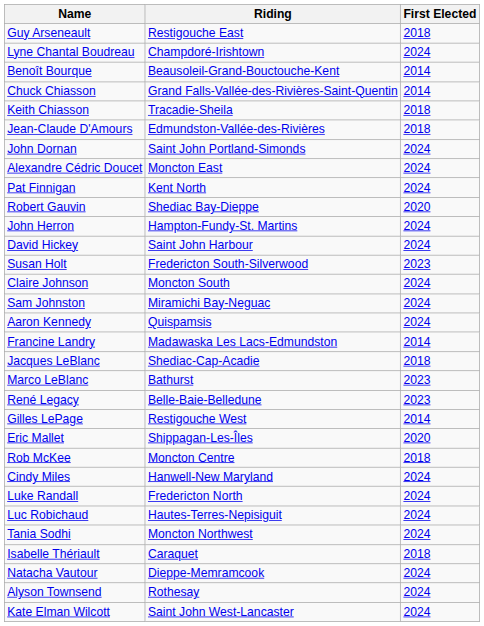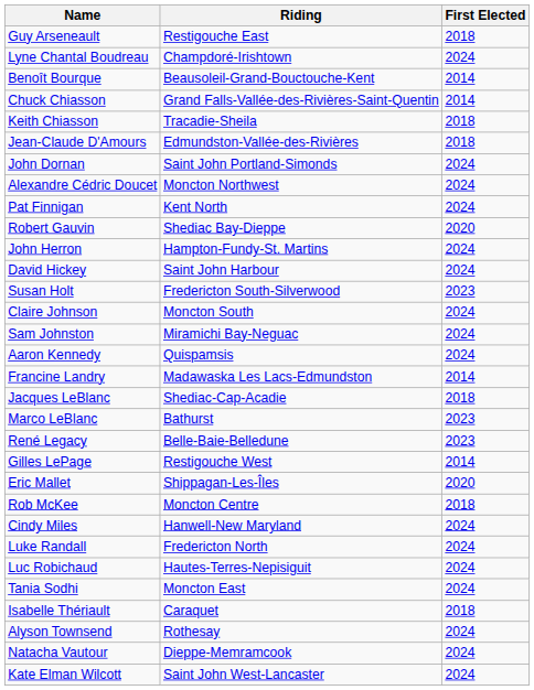 <table class="wikitable">
 <tr>
 <th>Name</th>
 <th>Riding</th>
 <th>First Elected</th>
 </tr>
 <tr>
 <td><a href='#'>Guy Arseneault</a></td>
 <td><a href='#'>Restigouche East</a></td>
 <td><a href='#'>2018</a></td>
 </tr>
 <tr>
 <td><a href='#'>Lyne Chantal Boudreau</a></td>
 <td><a href='#'>Champdoré-Irishtown</a></td>
 <td><a href='#'>2024</a></td>
 </tr>
 <tr>
 <td><a href='#'>Benoît Bourque</a></td>
 <td><a href='#'>Beausoleil-Grand-Bouctouche-Kent</a></td>
 <td><a href='#'>2014</a></td>
 </tr>
 <tr>
 <td><a href='#'>Chuck Chiasson</a></td>
 <td><a href='#'>Grand Falls-Vallée-des-Rivières-Saint-Quentin</a></td>
 <td><a href='#'>2014</a></td>
 </tr>
 <tr>
 <td><a href='#'>Keith Chiasson</a></td>
 <td><a href='#'>Tracadie-Sheila</a></td>
 <td><a href='#'>2018</a></td>
 </tr>
 <tr>
 <td><a href='#'>Jean-Claude D'Amours</a></td>
 <td><a href='#'>Edmundston-Vallée-des-Rivières</a></td>
 <td><a href='#'>2018</a></td>
 </tr>
 <tr>
 <td><a href='#'>John Dornan</a></td>
 <td><a href='#'>Saint John Portland-Simonds</a></td>
 <td><a href='#'>2024</a></td>
 </tr>
 <tr>
 <td><a href='#'>Alexandre Cédric Doucet</a></td>
-<td><a href='#'>Moncton East</a></td>
+<td><a href='#'>Moncton Northwest</a></td>
 <td><a href='#'>2024</a></td>
 </tr>
 <tr>
 <td><a href='#'>Pat Finnigan</a></td>
 <td><a href='#'>Kent North</a></td>
 <td><a href='#'>2024</a></td>
 </tr>
 <tr>
 <td><a href='#'>Robert Gauvin</a></td>
 <td><a href='#'>Shediac Bay-Dieppe</a></td>
 <td><a href='#'>2020</a></td>
 </tr>
 <tr>
 <td><a href='#'>John Herron</a></td>
 <td><a href='#'>Hampton-Fundy-St. Martins</a></td>
 <td><a href='#'>2024</a></td>
 </tr>
 <tr>
 <td><a href='#'>David Hickey</a></td>
 <td><a href='#'>Saint John Harbour</a></td>
 <td><a href='#'>2024</a></td>
 </tr>
 <tr>
 <td><a href='#'>Susan Holt</a></td>
 <td><a href='#'>Fredericton South-Silverwood</a></td>
 <td><a href='#'>2023</a></td>
 </tr>
 <tr>
 <td><a href='#'>Claire Johnson</a></td>
 <td><a href='#'>Moncton South</a></td>
 <td><a href='#'>2024</a></td>
 </tr>
 <tr>
 <td><a href='#'>Sam Johnston</a></td>
 <td><a href='#'>Miramichi Bay-Neguac</a></td>
 <td><a href='#'>2024</a></td>
 </tr>
 <tr>
 <td><a href='#'>Aaron Kennedy</a></td>
 <td><a href='#'>Quispamsis</a></td>
 <td><a href='#'>2024</a></td>
 </tr>
 <tr>
 <td><a href='#'>Francine Landry</a></td>
 <td><a href='#'>Madawaska Les Lacs-Edmundston</a></td>
 <td><a href='#'>2014</a></td>
 </tr>
 <tr>
 <td><a href='#'>Jacques LeBlanc</a></td>
 <td><a href='#'>Shediac-Cap-Acadie</a></td>
 <td><a href='#'>2018</a></td>
 </tr>
 <tr>
 <td><a href='#'>Marco LeBlanc</a></td>
 <td><a href='#'>Bathurst</a></td>
 <td><a href='#'>2023</a></td>
 </tr>
 <tr>
 <td><a href='#'>René Legacy</a></td>
 <td><a href='#'>Belle-Baie-Belledune</a></td>
 <td><a href='#'>2023</a></td>
 </tr>
 <tr>
 <td><a href='#'>Gilles LePage</a></td>
 <td><a href='#'>Restigouche West</a></td>
 <td><a href='#'>2014</a></td>
 </tr>
 <tr>
 <td><a href='#'>Eric Mallet</a></td>
 <td><a href='#'>Shippagan-Les-Îles</a></td>
 <td><a href='#'>2020</a></td>
 </tr>
 <tr>
 <td><a href='#'>Rob McKee</a></td>
 <td><a href='#'>Moncton Centre</a></td>
 <td><a href='#'>2018</a></td>
 </tr>
 <tr>
 <td><a href='#'>Cindy Miles</a></td>
 <td><a href='#'>Hanwell-New Maryland</a></td>
 <td><a href='#'>2024</a></td>
 </tr>
 <tr>
 <td><a href='#'>Luke Randall</a></td>
 <td><a href='#'>Fredericton North</a></td>
 <td><a href='#'>2024</a></td>
 </tr>
 <tr>
 <td><a href='#'>Luc Robichaud</a></td>
 <td><a href='#'>Hautes-Terres-Nepisiguit</a></td>
 <td><a href='#'>2024</a></td>
 </tr>
 <tr>
 <td><a href='#'>Tania Sodhi</a></td>
-<td><a href='#'>Moncton Northwest</a></td>
+<td><a href='#'>Moncton East</a></td>
 <td><a href='#'>2024</a></td>
 </tr>
 <tr>
 <td><a href='#'>Isabelle Thériault</a></td>
 <td><a href='#'>Caraquet</a></td>
 <td><a href='#'>2018</a></td>
 </tr>
 <tr>
-<td><a href='#'>Natacha Vautour</a></td>
-<td><a href='#'>Dieppe-Memramcook</a></td>
+<td><a href='#'>Alyson Townsend</a></td>
+<td><a href='#'>Rothesay</a></td>
 <td><a href='#'>2024</a></td>
 </tr>
 <tr>
-<td><a href='#'>Alyson Townsend</a></td>
-<td><a href='#'>Rothesay</a></td>
+<td><a href='#'>Natacha Vautour</a></td>
+<td><a href='#'>Dieppe-Memramcook</a></td>
 <td><a href='#'>2024</a></td>
 </tr>
 <tr>
 <td><a href='#'>Kate Elman Wilcott</a></td>
 <td><a href='#'>Saint John West-Lancaster</a></td>
 <td><a href='#'>2024</a></td>
 </tr>
 </table>
